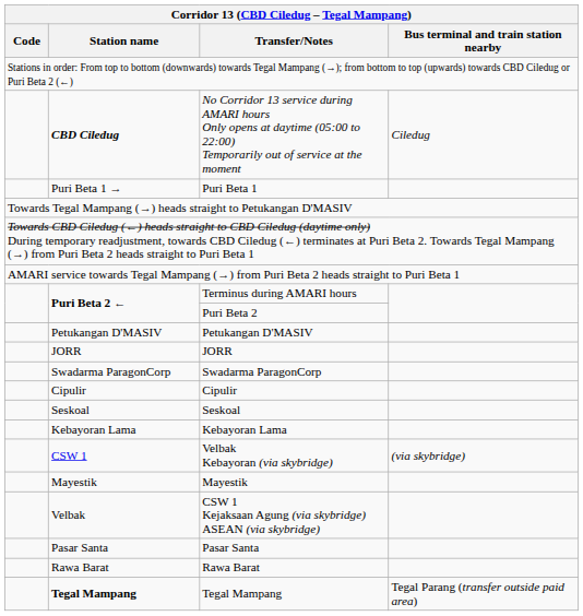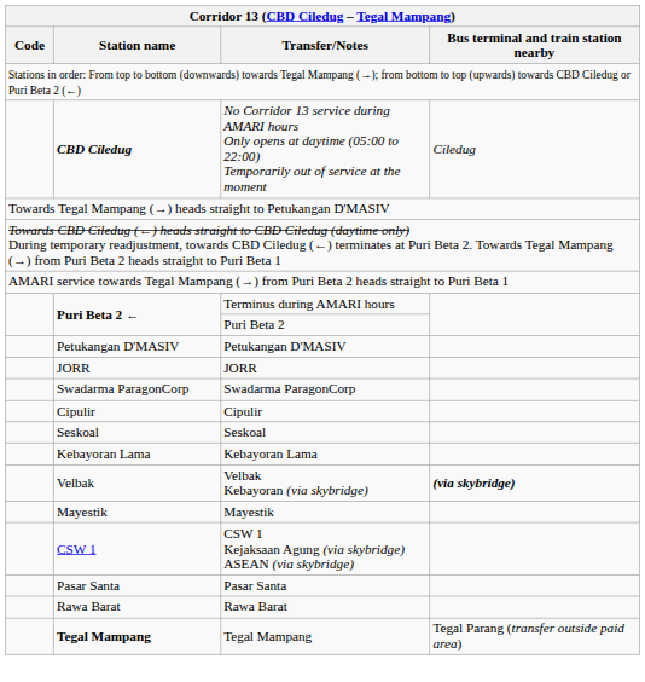 <table class="wikitable" style="font-size:100%">
 <tr>
 <th colspan="4" align="left"> Corridor 13 (<a href='#'>CBD Ciledug</a> – <a href='#'>Tegal Mampang</a>)</th>
 </tr>
 <tr>
 <th width="50">Code</th>
 <th width="190">Station name</th>
 <th width="240">Transfer/Notes</th>
 <th width="240">Bus terminal and train station nearby</th>
 </tr>
 <tr>
 <td colspan="4"><small>Stations in order: From top to bottom (downwards) towards Tegal Mampang (→); from bottom to top (upwards) towards CBD Ciledug or Puri Beta 2 (←)</small></td>
 </tr>
 <tr>
 <td align="center"><strong></strong></td>
 <td><strong><em>CBD Ciledug</em></strong></td>
 <td><em>No Corridor 13 service during AMARI hours</em><br><em>Only opens at daytime (05:00 to 22:00)</em><br><em>Temporarily out of service at the moment</em></td>
 <td><em> Ciledug</em></td>
-</tr>
-<tr>
-<td align="center"><strong></strong></td>
-<td>Puri Beta 1 →</td>
-<td>  Puri Beta 1</td>
-<td></td>
 </tr>
 <tr>
 <td colspan="4">Towards Tegal Mampang (→) heads straight to Petukangan D'MASIV</td>
 </tr>
 <tr>
 <td colspan="4"><em><s>Towards CBD Ciledug (←) heads straight to CBD Ciledug (daytime only)</s></em><br>During temporary readjustment, towards CBD Ciledug (<strong>←</strong>) terminates at Puri Beta 2. Towards Tegal Mampang (→) from Puri Beta 2 heads straight to Puri Beta 1</td>
 </tr>
 <tr>
 <td colspan="4">AMARI service towards Tegal Mampang (→) from Puri Beta 2 heads straight to Puri Beta 1</td>
 </tr>
 <tr>
 <td rowspan="2" align="center"><strong></strong></td>
 <td rowspan="2"><strong>Puri Beta 2 ←</strong></td>
 <td>Terminus during AMARI hours</td>
 <td rowspan="2"></td>
 </tr>
 <tr>
 <td>   Puri Beta 2</td>
 </tr>
 <tr>
 <td align="center"><strong></strong></td>
 <td>Petukangan D'MASIV</td>
 <td>   Petukangan  D'MASIV</td>
 <td></td>
 </tr>
 <tr>
 <td align="center"><strong></strong></td>
 <td>JORR</td>
 <td>  JORR</td>
 <td></td>
 </tr>
 <tr>
 <td align="center"><strong></strong></td>
 <td>Swadarma ParagonCorp</td>
 <td>  Swadarma ParagonCorp</td>
 <td></td>
 </tr>
 <tr>
 <td align="center"><strong></strong></td>
 <td>Cipulir</td>
 <td>  Cipulir</td>
 <td></td>
 </tr>
 <tr>
 <td align="center"><strong></strong></td>
 <td>Seskoal</td>
 <td>  Seskoal</td>
 <td></td>
 </tr>
 <tr>
 <td align="center"><strong></strong></td>
 <td>Kebayoran Lama</td>
 <td>  Kebayoran Lama</td>
 <td></td>
 </tr>
 <tr>
 <td align="center"><strong></strong></td>
-<td><a href='#'>CSW 1</a></td>
+<td>Velbak</td>
 <td>   Velbak<br> Kebayoran <em>(via skybridge)</em></td>
-<td>  <em>(via skybridge)</em></td>
+<td><strong>  <em>(via skybridge)</em></strong></td>
 </tr>
 <tr>
 <td align="center"><strong></strong></td>
 <td>Mayestik</td>
 <td>  Mayestik</td>
 <td></td>
 </tr>
 <tr>
 <td align="center"><strong></strong></td>
-<td>Velbak</td>
+<td><a href='#'>CSW 1</a></td>
 <td>   CSW 1<br> Kejaksaan Agung <em>(via skybridge)</em><br>   ASEAN <em>(via skybridge)</em></td>
 <td> </td>
 </tr>
 <tr>
 <td align="center"><strong></strong></td>
 <td>Pasar Santa</td>
 <td>    Pasar Santa</td>
 <td></td>
 </tr>
 <tr>
 <td align="center"><strong></strong></td>
 <td>Rawa Barat</td>
 <td>    Rawa Barat</td>
 <td></td>
 </tr>
 <tr>
 <td align="center"><strong></strong></td>
 <td><strong>Tegal Mampang</strong></td>
 <td>    Tegal Mampang</td>
 <td>   Tegal Parang (<em>transfer outside paid area</em>)</td>
 </tr>
 </table>
